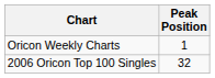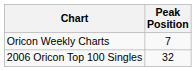 <table class="wikitable">
 <tr>
 <th>Chart</th>
 <th>Peak<br>Position</th>
 </tr>
 <tr>
 <td>Oricon Weekly Charts</td>
-<td align="center">1</td>
+<td align="center">7</td>
 </tr>
 <tr>
 <td>2006 Oricon Top 100 Singles</td>
 <td align="center">32</td>
 </tr>
 </table>
